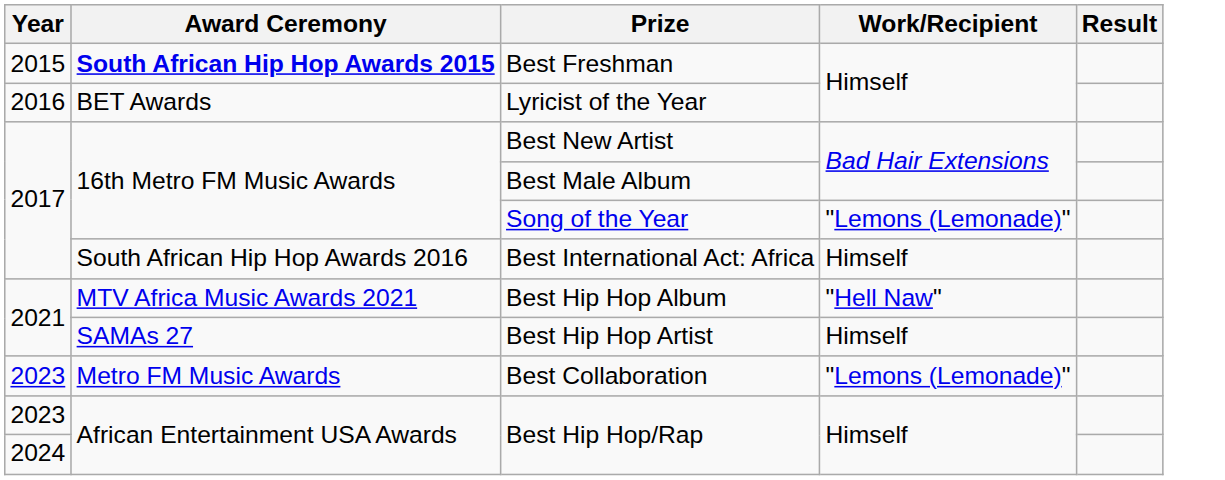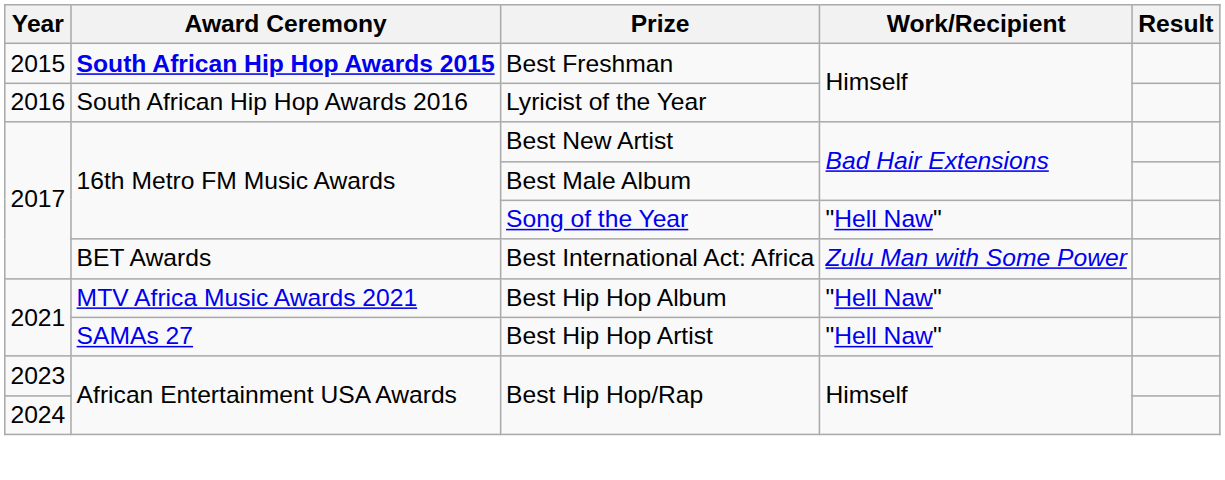 <table class="wikitable">
 <tr>
 <th>Year</th>
 <th>Award Ceremony</th>
 <th>Prize</th>
 <th>Work/Recipient</th>
 <th>Result</th>
 </tr>
 <tr Won>
 <td style="text-align:center">2015</td>
 <td><strong><a href='#'>South African Hip Hop Awards 2015</a></strong></td>
 <td>Best Freshman</td>
 <td rowspan="2">Himself</td>
 <td></td>
 </tr>
 <tr>
 <td style="text-align:center">2016</td>
-<td>BET Awards</td>
+<td>South African Hip Hop Awards 2016</td>
 <td>Lyricist of the Year</td>
 <td></td>
 </tr>
 <tr>
 <td rowspan="4" style="text-align:center">2017</td>
 <td rowspan="3">16th Metro FM Music Awards</td>
 <td>Best New Artist</td>
 <td rowspan="2"><em><a href='#'>Bad Hair Extensions</a></em></td>
 <td></td>
 </tr>
 <tr>
 <td>Best Male Album</td>
 <td></td>
 </tr>
 <tr>
 <td><a href='#'>Song of the Year</a></td>
-<td>"<a href='#'>Lemons (Lemonade)</a>"</td>
+<td>"<a href='#'>Hell Naw</a>"</td>
 <td></td>
 </tr>
 <tr>
-<td>South African Hip Hop Awards 2016</td>
+<td>BET Awards</td>
 <td>Best International Act: Africa</td>
-<td>Himself</td>
+<td><em><a href='#'>Zulu Man with Some Power</a></em></td>
 <td></td>
 </tr>
 <tr>
 <td rowspan="2">2021</td>
 <td><a href='#'>MTV Africa Music Awards 2021</a></td>
 <td>Best Hip Hop Album</td>
 <td>"<a href='#'>Hell Naw</a>"</td>
 <td></td>
 </tr>
 <tr>
 <td><a href='#'>SAMAs 27</a></td>
 <td>Best Hip Hop Artist</td>
-<td>Himself</td>
-<td></td>
-</tr>
-<tr>
-<td><a href='#'>2023</a></td>
-<td><a href='#'>Metro FM Music Awards</a></td>
-<td>Best Collaboration</td>
-<td>"<a href='#'>Lemons (Lemonade)</a>"</td>
+<td>"<a href='#'>Hell Naw</a>"</td>
 <td></td>
 </tr>
 <tr>
 <td>2023</td>
 <td rowspan=2>African Entertainment USA Awards</td>
 <td rowspan=2>Best Hip Hop/Rap</td>
 <td rowspan=2>Himself</td>
 <td></td>
 </tr>
 <tr>
 <td>2024</td>
 <td></td>
 </tr>
 </table>
